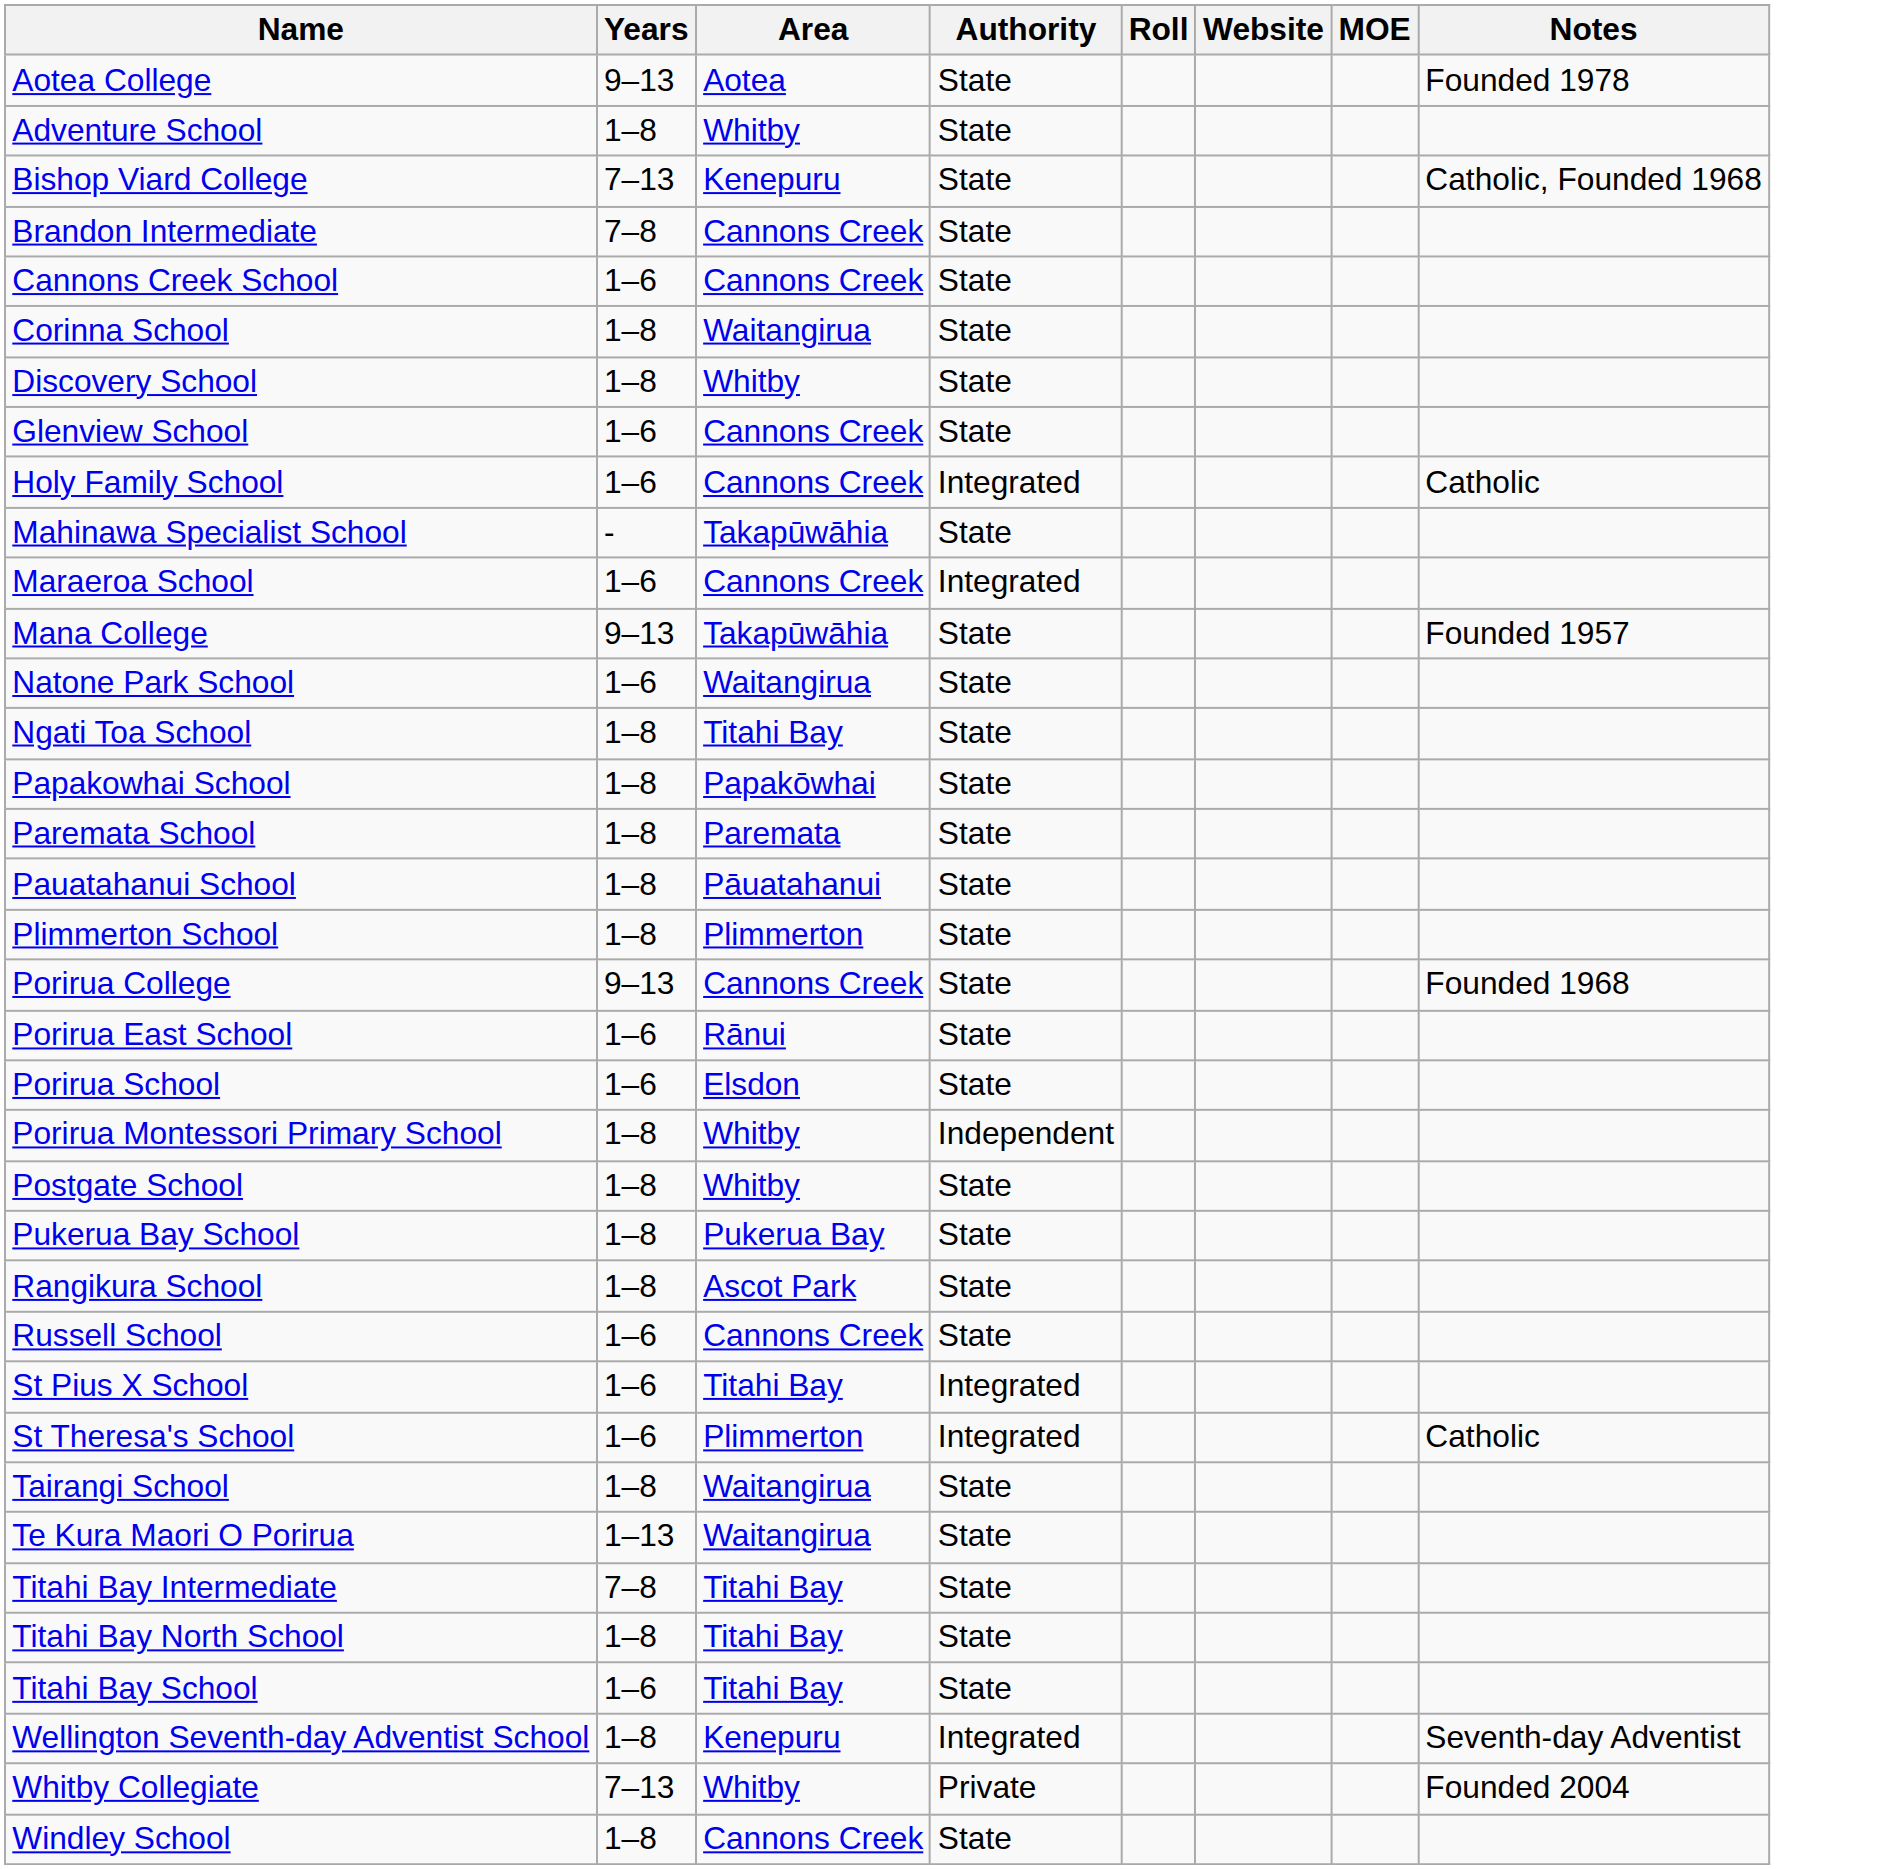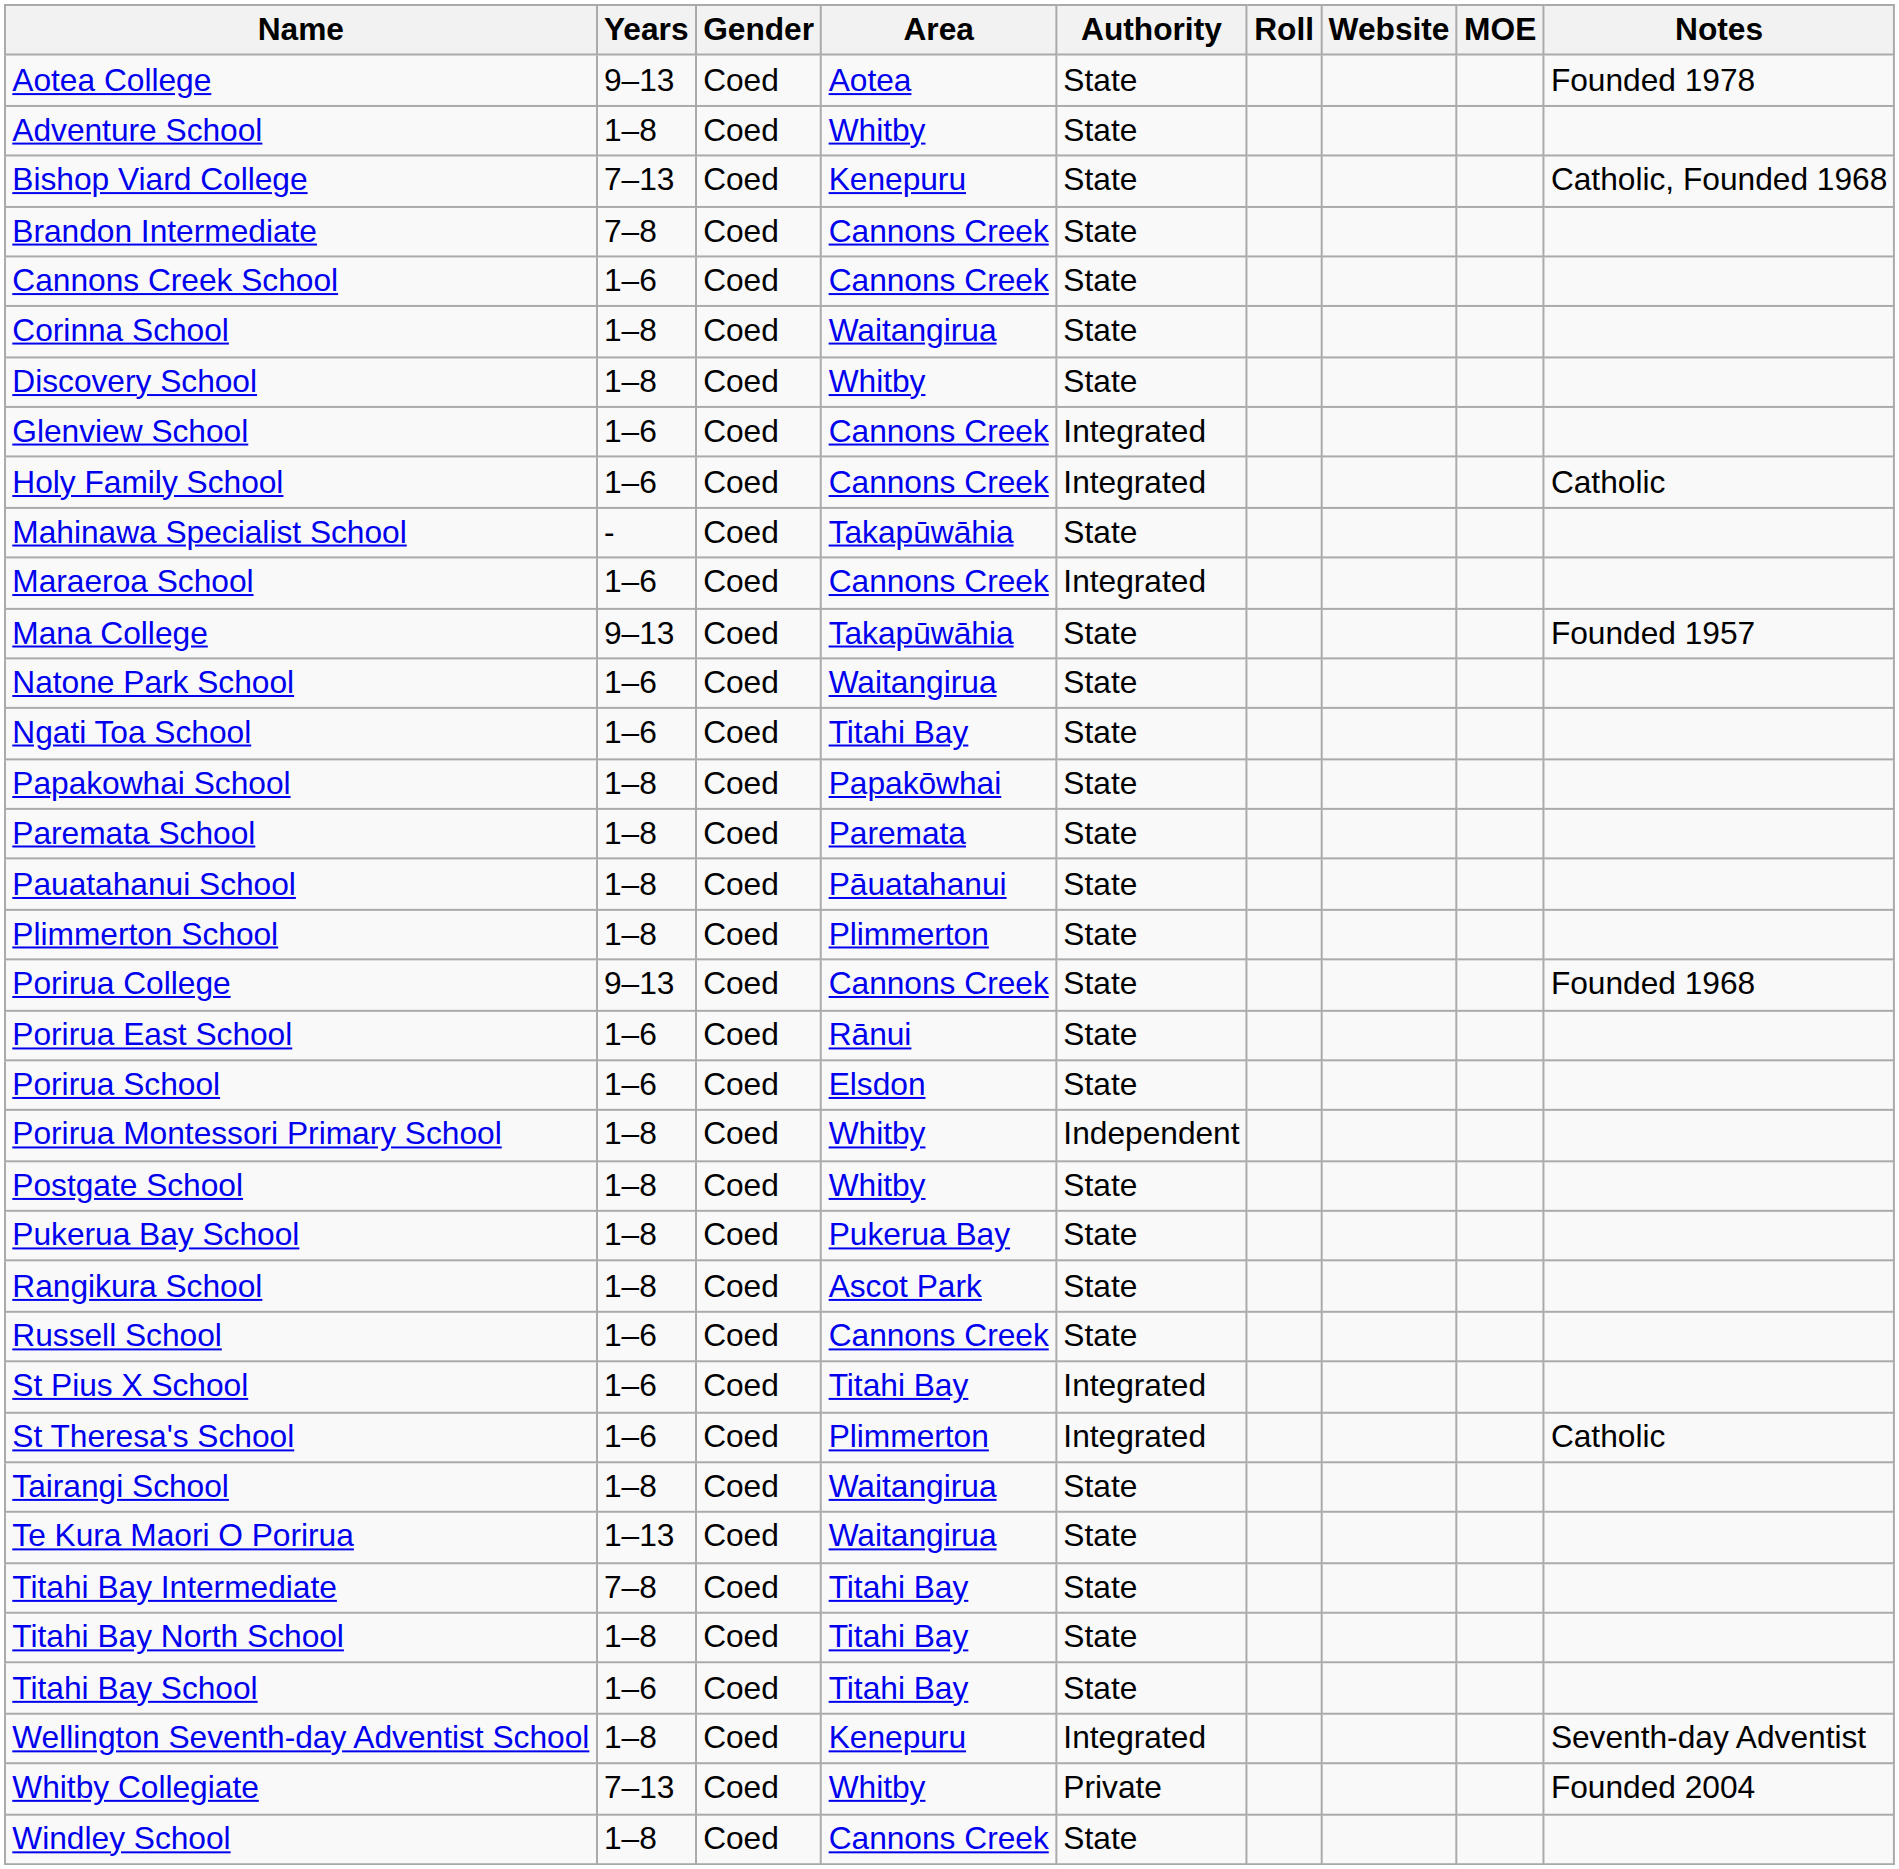 <table class="wikitable sortable">
 <tr>
 <th>Name</th>
 <th>Years</th>
+<th>Gender</th>
 <th>Area</th>
 <th>Authority</th>
 <th>Roll</th>
 <th>Website</th>
 <th>MOE</th>
 <th>Notes</th>
 </tr>
 <tr>
 <td><a href='#'>Aotea College</a></td>
 <td>9–13</td>
+<td>Coed</td>
 <td><a href='#'>Aotea</a></td>
 <td>State</td>
 <td></td>
 <td></td>
 <td></td>
 <td>Founded 1978</td>
 </tr>
 <tr>
 <td><a href='#'>Adventure School</a></td>
 <td>1–8</td>
+<td>Coed</td>
 <td><a href='#'>Whitby</a></td>
 <td>State</td>
 <td></td>
 <td></td>
 <td></td>
 <td></td>
 </tr>
 <tr>
 <td><a href='#'>Bishop Viard College</a></td>
 <td>7–13</td>
+<td>Coed</td>
 <td><a href='#'>Kenepuru</a></td>
 <td>State</td>
 <td></td>
 <td></td>
 <td></td>
 <td>Catholic, Founded 1968</td>
 </tr>
 <tr>
 <td><a href='#'>Brandon Intermediate</a></td>
 <td>7–8</td>
+<td>Coed</td>
 <td><a href='#'>Cannons Creek</a></td>
 <td>State</td>
 <td></td>
 <td></td>
 <td></td>
 <td></td>
 </tr>
 <tr>
 <td><a href='#'>Cannons Creek School</a></td>
 <td>1–6</td>
+<td>Coed</td>
 <td><a href='#'>Cannons Creek</a></td>
 <td>State</td>
 <td></td>
 <td></td>
 <td></td>
 <td></td>
 </tr>
 <tr>
 <td><a href='#'>Corinna School</a></td>
 <td>1–8</td>
+<td>Coed</td>
 <td><a href='#'>Waitangirua</a></td>
 <td>State</td>
 <td></td>
 <td></td>
 <td></td>
 <td></td>
 </tr>
 <tr>
 <td><a href='#'>Discovery School</a></td>
 <td>1–8</td>
+<td>Coed</td>
 <td><a href='#'>Whitby</a></td>
 <td>State</td>
 <td></td>
 <td></td>
 <td></td>
 <td></td>
 </tr>
 <tr>
 <td><a href='#'>Glenview School</a></td>
 <td>1–6</td>
+<td>Coed</td>
 <td><a href='#'>Cannons Creek</a></td>
-<td>State</td>
+<td>Integrated</td>
 <td></td>
 <td></td>
 <td></td>
 <td></td>
 </tr>
 <tr>
 <td><a href='#'>Holy Family School</a></td>
 <td>1–6</td>
+<td>Coed</td>
 <td><a href='#'>Cannons Creek</a></td>
 <td>Integrated</td>
 <td></td>
 <td></td>
 <td></td>
 <td>Catholic</td>
 </tr>
 <tr>
 <td><a href='#'>Mahinawa Specialist School</a></td>
 <td>-</td>
+<td>Coed</td>
 <td><a href='#'>Takapūwāhia</a></td>
 <td>State</td>
 <td></td>
 <td></td>
 <td></td>
 <td></td>
 </tr>
 <tr>
 <td><a href='#'>Maraeroa School</a></td>
 <td>1–6</td>
+<td>Coed</td>
 <td><a href='#'>Cannons Creek</a></td>
 <td>Integrated</td>
 <td></td>
 <td></td>
 <td></td>
 <td></td>
 </tr>
 <tr>
 <td><a href='#'>Mana College</a></td>
 <td>9–13</td>
+<td>Coed</td>
 <td><a href='#'>Takapūwāhia</a></td>
 <td>State</td>
 <td></td>
 <td></td>
 <td></td>
 <td>Founded 1957</td>
 </tr>
 <tr>
 <td><a href='#'>Natone Park School</a></td>
 <td>1–6</td>
+<td>Coed</td>
 <td><a href='#'>Waitangirua</a></td>
 <td>State</td>
 <td></td>
 <td></td>
 <td></td>
 <td></td>
 </tr>
 <tr>
 <td><a href='#'>Ngati Toa School</a></td>
-<td>1–8</td>
+<td>1–6</td>
+<td>Coed</td>
 <td><a href='#'>Titahi Bay</a></td>
 <td>State</td>
 <td></td>
 <td></td>
 <td></td>
 <td></td>
 </tr>
 <tr>
 <td><a href='#'>Papakowhai School</a></td>
 <td>1–8</td>
+<td>Coed</td>
 <td><a href='#'>Papakōwhai</a></td>
 <td>State</td>
 <td></td>
 <td></td>
 <td></td>
 <td></td>
 </tr>
 <tr>
 <td><a href='#'>Paremata School</a></td>
 <td>1–8</td>
+<td>Coed</td>
 <td><a href='#'>Paremata</a></td>
 <td>State</td>
 <td></td>
 <td></td>
 <td></td>
 <td></td>
 </tr>
 <tr>
 <td><a href='#'>Pauatahanui School</a></td>
 <td>1–8</td>
+<td>Coed</td>
 <td><a href='#'>Pāuatahanui</a></td>
 <td>State</td>
 <td></td>
 <td></td>
 <td></td>
 <td></td>
 </tr>
 <tr>
 <td><a href='#'>Plimmerton School</a></td>
 <td>1–8</td>
+<td>Coed</td>
 <td><a href='#'>Plimmerton</a></td>
 <td>State</td>
 <td></td>
 <td></td>
 <td></td>
 <td></td>
 </tr>
 <tr>
 <td><a href='#'>Porirua College</a></td>
 <td>9–13</td>
+<td>Coed</td>
 <td><a href='#'>Cannons Creek</a></td>
 <td>State</td>
 <td></td>
 <td></td>
 <td></td>
 <td>Founded 1968</td>
 </tr>
 <tr>
 <td><a href='#'>Porirua East School</a></td>
 <td>1–6</td>
+<td>Coed</td>
 <td><a href='#'>Rānui</a></td>
 <td>State</td>
 <td></td>
 <td></td>
 <td></td>
 <td></td>
 </tr>
 <tr>
 <td><a href='#'>Porirua School</a></td>
 <td>1–6</td>
+<td>Coed</td>
 <td><a href='#'>Elsdon</a></td>
 <td>State</td>
 <td></td>
 <td></td>
 <td></td>
 <td></td>
 </tr>
 <tr>
 <td><a href='#'>Porirua Montessori Primary School</a></td>
 <td>1–8</td>
+<td>Coed</td>
 <td><a href='#'>Whitby</a></td>
 <td>Independent</td>
 <td></td>
 <td></td>
 <td></td>
 <td></td>
 </tr>
 <tr>
 <td><a href='#'>Postgate School</a></td>
 <td>1–8</td>
+<td>Coed</td>
 <td><a href='#'>Whitby</a></td>
 <td>State</td>
 <td></td>
 <td></td>
 <td></td>
 <td></td>
 </tr>
 <tr>
 <td><a href='#'>Pukerua Bay School</a></td>
 <td>1–8</td>
+<td>Coed</td>
 <td><a href='#'>Pukerua Bay</a></td>
 <td>State</td>
 <td></td>
 <td></td>
 <td></td>
 <td></td>
 </tr>
 <tr>
 <td><a href='#'>Rangikura School</a></td>
 <td>1–8</td>
+<td>Coed</td>
 <td><a href='#'>Ascot Park</a></td>
 <td>State</td>
 <td></td>
 <td></td>
 <td></td>
 <td></td>
 </tr>
 <tr>
 <td><a href='#'>Russell School</a></td>
 <td>1–6</td>
+<td>Coed</td>
 <td><a href='#'>Cannons Creek</a></td>
 <td>State</td>
 <td></td>
 <td></td>
 <td></td>
 <td></td>
 </tr>
 <tr>
 <td><a href='#'>St Pius X School</a></td>
 <td>1–6</td>
+<td>Coed</td>
 <td><a href='#'>Titahi Bay</a></td>
 <td>Integrated</td>
 <td></td>
 <td></td>
 <td></td>
 <td></td>
 </tr>
 <tr>
 <td><a href='#'>St Theresa's School</a></td>
 <td>1–6</td>
+<td>Coed</td>
 <td><a href='#'>Plimmerton</a></td>
 <td>Integrated</td>
 <td></td>
 <td></td>
 <td></td>
 <td>Catholic</td>
 </tr>
 <tr>
 <td><a href='#'>Tairangi School</a></td>
 <td>1–8</td>
+<td>Coed</td>
 <td><a href='#'>Waitangirua</a></td>
 <td>State</td>
 <td></td>
 <td></td>
 <td></td>
 <td></td>
 </tr>
 <tr>
 <td><a href='#'>Te Kura Maori O Porirua</a></td>
 <td>1–13</td>
+<td>Coed</td>
 <td><a href='#'>Waitangirua</a></td>
 <td>State</td>
 <td></td>
 <td></td>
 <td></td>
 <td></td>
 </tr>
 <tr>
 <td><a href='#'>Titahi Bay Intermediate</a></td>
 <td>7–8</td>
+<td>Coed</td>
 <td><a href='#'>Titahi Bay</a></td>
 <td>State</td>
 <td></td>
 <td></td>
 <td></td>
 <td></td>
 </tr>
 <tr>
 <td><a href='#'>Titahi Bay North School</a></td>
 <td>1–8</td>
+<td>Coed</td>
 <td><a href='#'>Titahi Bay</a></td>
 <td>State</td>
 <td></td>
 <td></td>
 <td></td>
 <td></td>
 </tr>
 <tr>
 <td><a href='#'>Titahi Bay School</a></td>
 <td>1–6</td>
+<td>Coed</td>
 <td><a href='#'>Titahi Bay</a></td>
 <td>State</td>
 <td></td>
 <td></td>
 <td></td>
 <td></td>
 </tr>
 <tr>
 <td><a href='#'>Wellington Seventh-day Adventist School</a></td>
 <td>1–8</td>
+<td>Coed</td>
 <td><a href='#'>Kenepuru</a></td>
 <td>Integrated</td>
 <td></td>
 <td></td>
 <td></td>
 <td>Seventh-day Adventist</td>
 </tr>
 <tr>
 <td><a href='#'>Whitby Collegiate</a></td>
 <td>7–13</td>
+<td>Coed</td>
 <td><a href='#'>Whitby</a></td>
 <td>Private</td>
 <td></td>
 <td></td>
 <td></td>
 <td>Founded 2004</td>
 </tr>
 <tr>
 <td><a href='#'>Windley School</a></td>
 <td>1–8</td>
+<td>Coed</td>
 <td><a href='#'>Cannons Creek</a></td>
 <td>State</td>
 <td></td>
 <td></td>
 <td></td>
 <td></td>
 </tr>
 </table>
